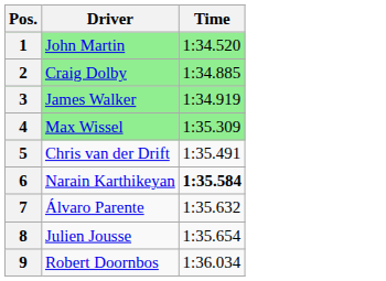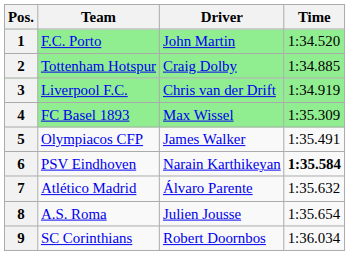 <table class=wikitable style="font-size:95%">
 <tr>
 <th>Pos.</th>
+<th>Team</th>
 <th>Driver</th>
 <th>Time</th>
 </tr>
 <tr style="background:lightgreen;">
 <th>1</th>
+<td> <a href='#'>F.C. Porto</a></td>
 <td> <a href='#'>John Martin</a></td>
 <td>1:34.520</td>
 </tr>
 <tr style="background:lightgreen;">
 <th>2</th>
+<td> <a href='#'>Tottenham Hotspur</a></td>
 <td> <a href='#'>Craig Dolby</a></td>
 <td>1:34.885</td>
 </tr>
 <tr style="background:lightgreen;">
 <th>3</th>
-<td> <a href='#'>James Walker</a></td>
+<td> <a href='#'>Liverpool F.C.</a></td>
+<td> <a href='#'>Chris van der Drift</a></td>
 <td>1:34.919</td>
 </tr>
 <tr style="background:lightgreen;">
 <th>4</th>
+<td> <a href='#'>FC Basel 1893</a></td>
 <td> <a href='#'>Max Wissel</a></td>
 <td>1:35.309</td>
 </tr>
 <tr>
 <th>5</th>
-<td> <a href='#'>Chris van der Drift</a></td>
+<td> <a href='#'>Olympiacos CFP</a></td>
+<td> <a href='#'>James Walker</a></td>
 <td>1:35.491</td>
 </tr>
 <tr>
 <th>6</th>
+<td> <a href='#'>PSV Eindhoven</a></td>
 <td> <a href='#'>Narain Karthikeyan</a></td>
 <td><strong>1:35.584</strong></td>
 </tr>
 <tr>
 <th>7</th>
+<td> <a href='#'>Atlético Madrid</a></td>
 <td> <a href='#'>Álvaro Parente</a></td>
 <td>1:35.632</td>
 </tr>
 <tr>
 <th>8</th>
+<td> <a href='#'>A.S. Roma</a></td>
 <td> <a href='#'>Julien Jousse</a></td>
 <td>1:35.654</td>
 </tr>
 <tr>
 <th>9</th>
+<td> <a href='#'>SC Corinthians</a></td>
 <td> <a href='#'>Robert Doornbos</a></td>
 <td>1:36.034</td>
 </tr>
 </table>
